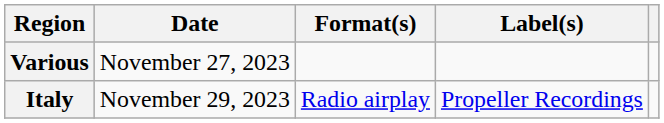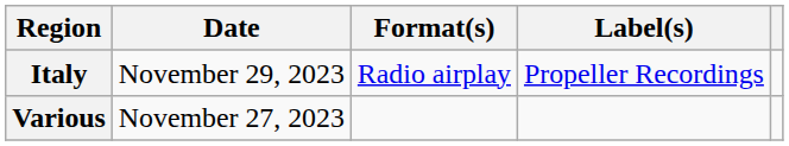 <table class="wikitable plainrowheaders">
 <tr>
 <th scope="col">Region</th>
 <th scope="col">Date</th>
 <th scope="col">Format(s)</th>
 <th scope="col">Label(s)</th>
 <th scope="col"></th>
 </tr>
 <tr>
+<th scope="row">Italy</th>
+<td>November 29, 2023</td>
+<td><a href='#'>Radio airplay</a></td>
+<td><a href='#'>Propeller Recordings</a></td>
+<td style="text-align:center;"></td>
+</tr>
+<tr>
 <th scope="row">Various</th>
 <td>November 27, 2023</td>
 <td></td>
 <td></td>
 <td style="text-align:center;"></td>
 </tr>
-<tr>
-<th scope="row">Italy</th>
-<td>November 29, 2023</td>
-<td><a href='#'>Radio airplay</a></td>
-<td><a href='#'>Propeller Recordings</a></td>
-<td style="text-align:center;"></td>
-</tr>
 </table>
